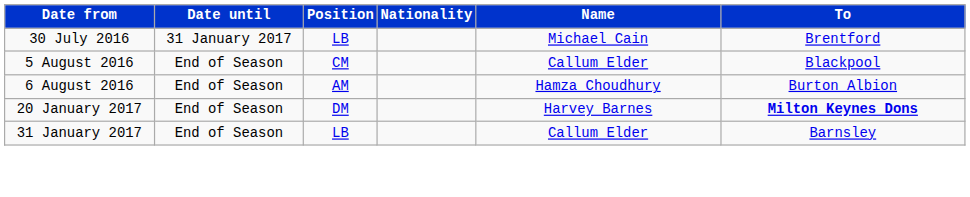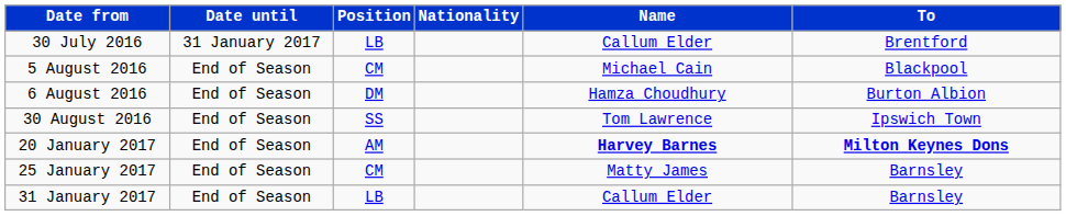 <table class="wikitable" style="text-align:center; font-size:90%; ">
 <tr>
 <th style="background:#03c; color:white; width:120px;">Date from</th>
 <th style="background:#03c; color:white; width:120px;">Date until</th>
 <th style="background:#03c; color:white; width:55px;">Position</th>
 <th style="background:#03c; color:white; width:55px;">Nationality</th>
 <th style="background:#03c; color:white; width:200px;">Name</th>
 <th style="background:#03c; color:white; width:200px;">To</th>
 </tr>
 <tr>
 <td>30 July 2016</td>
 <td>31 January 2017</td>
 <td><a href='#'>LB</a></td>
 <td></td>
-<td><a href='#'>Michael Cain</a></td>
+<td><a href='#'>Callum Elder</a></td>
 <td> <a href='#'>Brentford</a></td>
 </tr>
 <tr>
 <td>5 August 2016</td>
 <td>End of Season</td>
 <td><a href='#'>CM</a></td>
 <td></td>
-<td><a href='#'>Callum Elder</a></td>
+<td><a href='#'>Michael Cain</a></td>
 <td> <a href='#'>Blackpool</a></td>
 </tr>
 <tr>
 <td>6 August 2016</td>
 <td>End of Season</td>
-<td><a href='#'>AM</a></td>
+<td><a href='#'>DM</a></td>
 <td></td>
 <td><a href='#'>Hamza Choudhury</a></td>
 <td> <a href='#'>Burton Albion</a></td>
 </tr>
 <tr>
+<td>30 August 2016</td>
+<td>End of Season</td>
+<td><a href='#'>SS</a></td>
+<td></td>
+<td><a href='#'>Tom Lawrence</a></td>
+<td> <a href='#'>Ipswich Town</a></td>
+</tr>
+<tr>
 <td>20 January 2017</td>
 <td>End of Season</td>
-<td><a href='#'>DM</a></td>
+<td><a href='#'>AM</a></td>
 <td></td>
-<td><a href='#'>Harvey Barnes</a></td>
+<td><strong><a href='#'>Harvey Barnes</a></strong></td>
 <td><strong> <a href='#'>Milton Keynes Dons</a></strong></td>
+</tr>
+<tr>
+<td>25 January 2017</td>
+<td>End of Season</td>
+<td><a href='#'>CM</a></td>
+<td></td>
+<td><a href='#'>Matty James</a></td>
+<td> <a href='#'>Barnsley</a></td>
 </tr>
 <tr>
 <td>31 January 2017</td>
 <td>End of Season</td>
 <td><a href='#'>LB</a></td>
 <td></td>
 <td><a href='#'>Callum Elder</a></td>
 <td> <a href='#'>Barnsley</a></td>
 </tr>
 </table>
